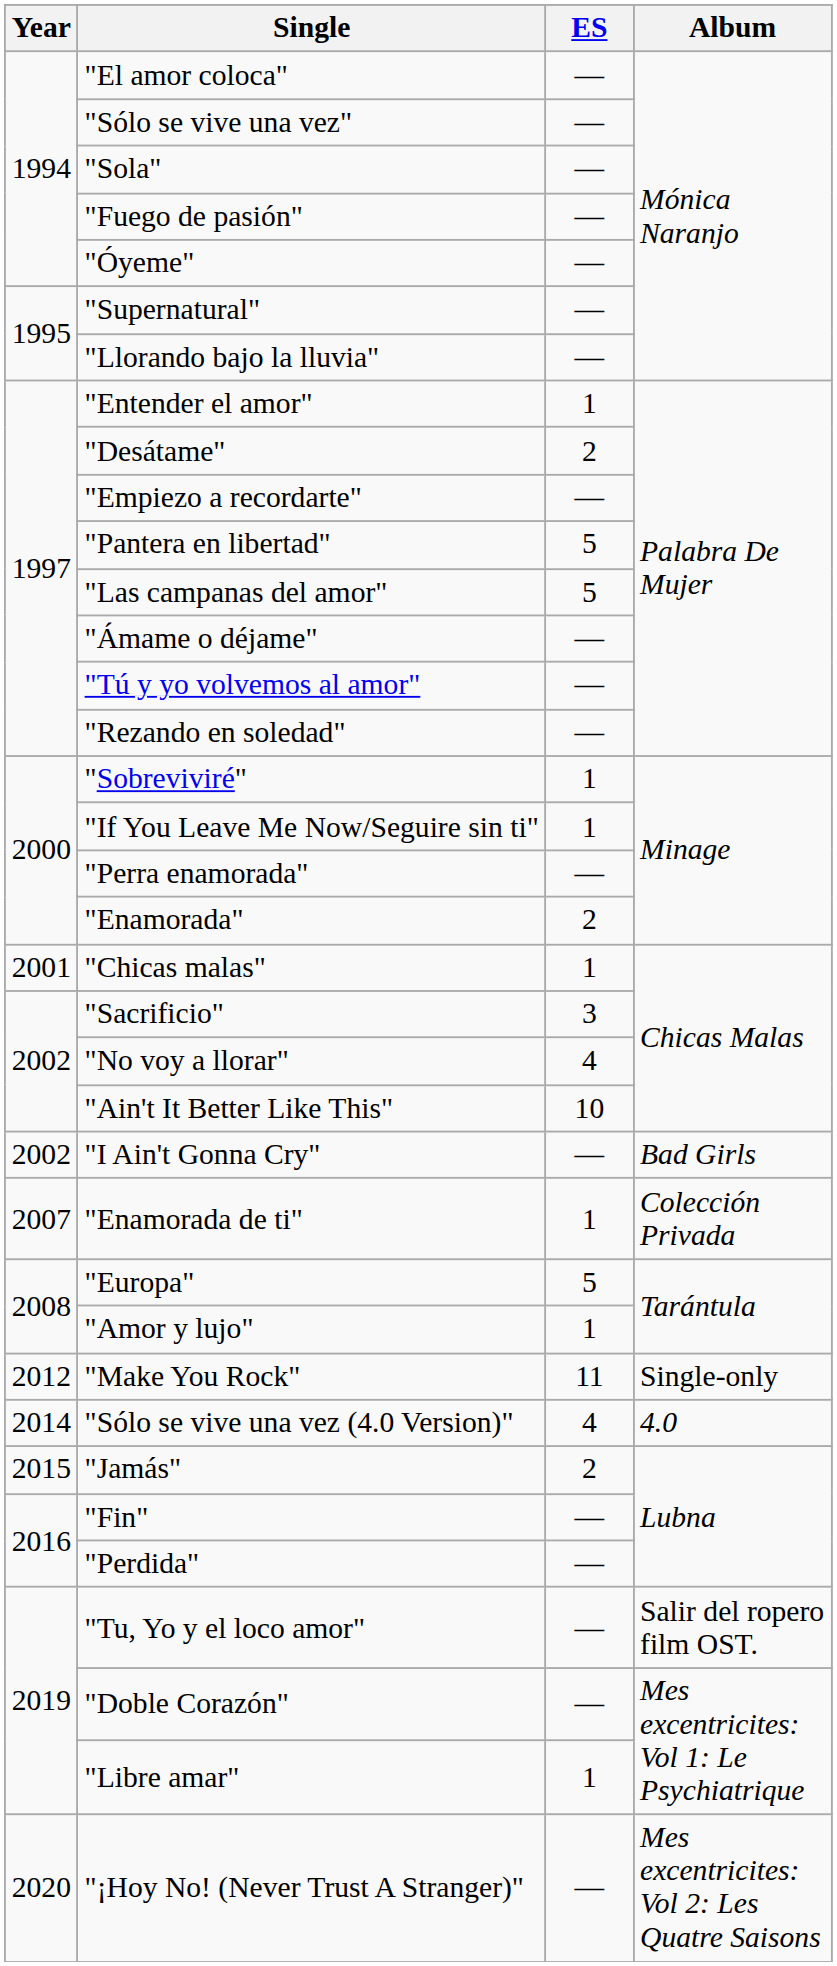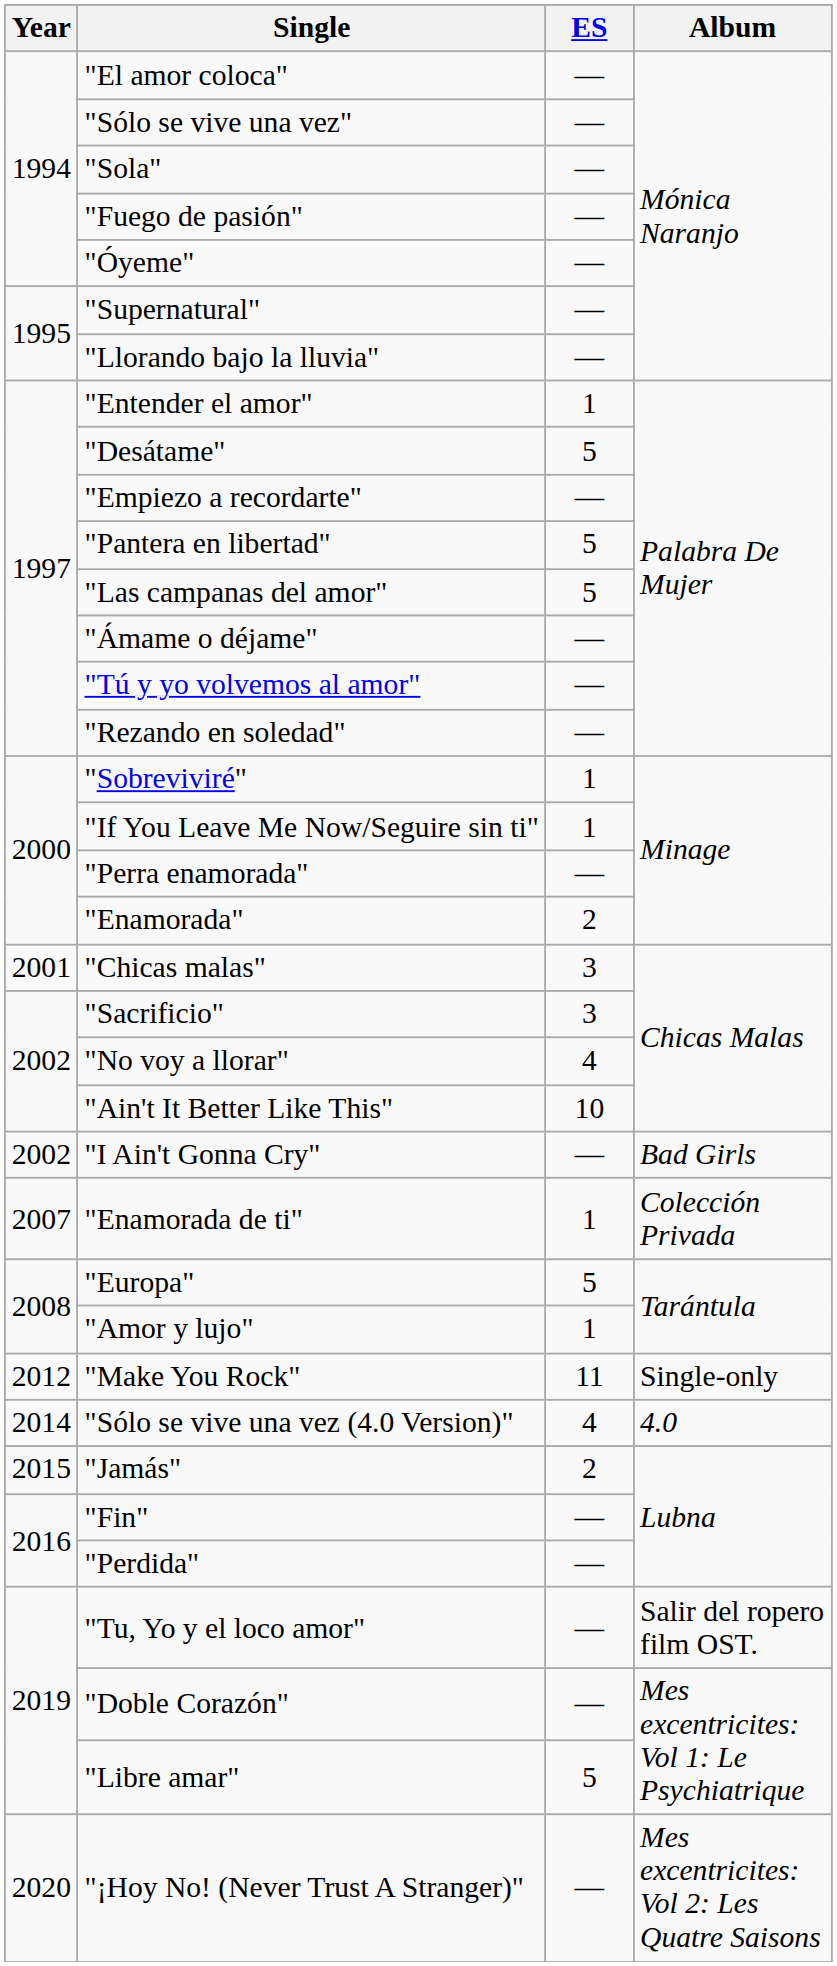 <table class="wikitable">
 <tr>
 <th>Year</th>
 <th>Single</th>
 <th width="40"><a href='#'>ES</a></th>
 <th width="100">Album</th>
 </tr>
 <tr>
 <td rowspan="5">1994</td>
 <td>"El amor coloca"</td>
 <td align="center">—</td>
 <td rowspan="7"><em>Mónica Naranjo</em></td>
 </tr>
 <tr>
 <td>"Sólo se vive una vez"</td>
 <td align="center">—</td>
 </tr>
 <tr>
 <td>"Sola"</td>
 <td align="center">—</td>
 </tr>
 <tr>
 <td>"Fuego de pasión"</td>
 <td align="center">—</td>
 </tr>
 <tr>
 <td>"Óyeme"</td>
 <td align="center">—</td>
 </tr>
 <tr>
 <td rowspan="2">1995</td>
 <td>"Supernatural"</td>
 <td align="center">—</td>
 </tr>
 <tr>
 <td>"Llorando bajo la lluvia"</td>
 <td align="center">—</td>
 </tr>
 <tr>
 <td rowspan="8">1997</td>
 <td>"Entender el amor"</td>
 <td align="center">1</td>
 <td rowspan="8"><em>Palabra De Mujer</em></td>
 </tr>
 <tr>
 <td>"Desátame"</td>
-<td align="center">2</td>
+<td align="center">5</td>
 </tr>
 <tr>
 <td>"Empiezo a recordarte"</td>
 <td align="center">—</td>
 </tr>
 <tr>
 <td>"Pantera en libertad"</td>
 <td align="center">5</td>
 </tr>
 <tr>
 <td>"Las campanas del amor"</td>
 <td align="center">5</td>
 </tr>
 <tr>
 <td>"Ámame o déjame"</td>
 <td align="center">—</td>
 </tr>
 <tr>
 <td><a href='#'>"Tú y yo volvemos al amor"</a></td>
 <td align="center">—</td>
 </tr>
 <tr>
 <td>"Rezando en soledad"</td>
 <td align="center">—</td>
 </tr>
 <tr>
 <td rowspan="4">2000</td>
 <td>"<a href='#'>Sobreviviré</a>"</td>
 <td align="center">1</td>
 <td rowspan="4"><em>Minage</em></td>
 </tr>
 <tr>
 <td>"If You Leave Me Now/Seguire sin ti"</td>
 <td align="center">1</td>
 </tr>
 <tr>
 <td>"Perra enamorada"</td>
 <td align="center">—</td>
 </tr>
 <tr>
 <td>"Enamorada"</td>
 <td align="center">2</td>
 </tr>
 <tr>
 <td>2001</td>
 <td>"Chicas malas"</td>
-<td align="center">1</td>
+<td align="center">3</td>
 <td rowspan="4"><em>Chicas Malas</em></td>
 </tr>
 <tr>
 <td rowspan="3">2002</td>
 <td>"Sacrificio"</td>
 <td align="center">3</td>
 </tr>
 <tr>
 <td>"No voy a llorar"</td>
 <td align="center">4</td>
 </tr>
 <tr>
 <td>"Ain't It Better Like This"</td>
 <td align="center">10</td>
 </tr>
 <tr>
 <td>2002</td>
 <td>"I Ain't Gonna Cry"</td>
 <td align="center">—</td>
 <td><em>Bad Girls</em></td>
 </tr>
 <tr>
 <td>2007</td>
 <td>"Enamorada de ti"</td>
 <td align="center">1</td>
 <td><em>Colección Privada</em></td>
 </tr>
 <tr>
 <td rowspan="2">2008</td>
 <td>"Europa"</td>
 <td align="center">5</td>
 <td rowspan="2"><em>Tarántula</em></td>
 </tr>
 <tr>
 <td>"Amor y lujo"</td>
 <td align="center">1</td>
 </tr>
 <tr>
 <td>2012</td>
 <td>"Make You Rock"</td>
 <td align="center">11</td>
 <td>Single-only</td>
 </tr>
 <tr>
 <td>2014</td>
 <td>"Sólo se vive una vez (4.0 Version)"</td>
 <td align="center">4</td>
 <td><em>4.0</em></td>
 </tr>
 <tr>
 <td>2015</td>
 <td>"Jamás"</td>
 <td align="center">2</td>
 <td rowspan="3"><em>Lubna</em></td>
 </tr>
 <tr>
 <td rowspan="2">2016</td>
 <td>"Fin"</td>
 <td align="center">—</td>
 </tr>
 <tr>
 <td>"Perdida"</td>
 <td align="center">—</td>
 </tr>
 <tr>
 <td rowspan="3">2019</td>
 <td>"Tu, Yo y el loco amor"</td>
 <td align="center">—</td>
 <td>Salir del ropero film OST.</td>
 </tr>
 <tr>
 <td>"Doble Corazón"</td>
 <td align="center">—</td>
 <td rowspan="2"><em>Mes excentricites: Vol 1: Le Psychiatrique</em></td>
 </tr>
 <tr>
 <td>"Libre amar"</td>
-<td align="center">1</td>
+<td align="center">5</td>
 </tr>
 <tr>
 <td>2020</td>
 <td>"¡Hoy No! (Never Trust A Stranger)"</td>
 <td align="center">—</td>
 <td><em>Mes excentricites: Vol 2: Les Quatre Saisons</em></td>
 </tr>
 <tr>
 </tr>
 </table>
